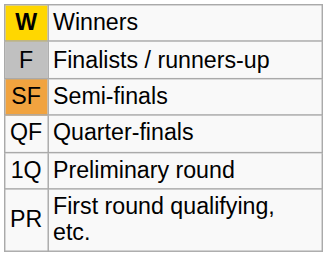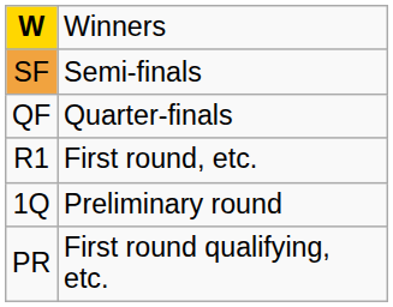 <table class="wikitable" style="width:220px">
 <tr>
 <td bgcolor=Gold style=text-align:center><strong>W</strong></td>
 <td style=text-align:left>Winners</td>
-</tr>
-<tr>
-<td bgcolor=Silver style=text-align:center>F</td>
-<td style=text-align:left>Finalists / runners-up</td>
 </tr>
 <tr>
 <td bgcolor=#F1A33F style=text-align:center>SF</td>
 <td style=text-align:left>Semi-finals</td>
 </tr>
 <tr>
 <td style=text-align:center>QF</td>
 <td style=text-align:left>Quarter-finals</td>
 </tr>
 <tr>
+<td style=text-align:center>R1</td>
+<td style=text-align:left>First round, etc.</td>
+</tr>
+<tr>
 <td style=text-align:center>1Q</td>
 <td style=text-align:left>Preliminary round</td>
 </tr>
 <tr>
 <td style=text-align:center>PR</td>
 <td style=text-align:left>First round qualifying, etc.</td>
 </tr>
 </table>
